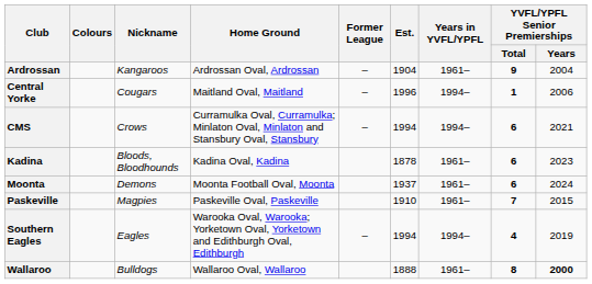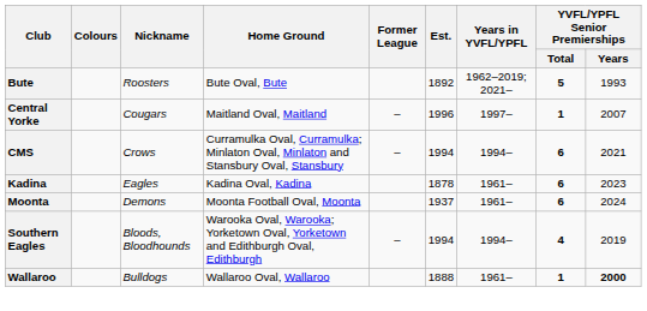 <table class="wikitable sortable mw-collapsible mw-collapsed" style="width:100%">
 <tr>
 <th rowspan="2">Club</th>
 <th rowspan="2">Colours</th>
 <th rowspan="2">Nickname</th>
 <th rowspan="2">Home Ground</th>
 <th rowspan="2">Former League</th>
 <th rowspan="2">Est.</th>
 <th rowspan="2">Years in YVFL/YPFL</th>
 <th colspan="2">YVFL/YPFL Senior Premierships</th>
 </tr>
 <tr>
 <th>Total</th>
 <th>Years</th>
 </tr>
 <tr>
-<th style=text-align:left>Ardrossan</th>
+<th style=text-align:left>Bute</th>
 <td></td>
-<td><em>Kangaroos</em></td>
-<td>Ardrossan Oval, <a href='#'>Ardrossan</a></td>
-<td align="center">–</td>
-<td align="center">1904</td>
-<td align="center">1961–</td>
-<td align="center"><strong>9</strong></td>
-<td align="center">2004</td>
+<td><em>Roosters</em></td>
+<td>Bute Oval, <a href='#'>Bute</a></td>
+<td align="center"></td>
+<td align="center">1892</td>
+<td align="center">1962–2019; 2021–</td>
+<td align="center"><strong>5</strong></td>
+<td align="center">1993</td>
 </tr>
 <tr>
 <th style=text-align:left>Central Yorke</th>
 <td></td>
 <td><em>Cougars</em></td>
 <td>Maitland Oval, <a href='#'>Maitland</a></td>
 <td align="center">–</td>
 <td align="center">1996</td>
-<td align="center">1994– </td>
+<td align="center">1997– </td>
 <td align="center"><strong>1</strong></td>
-<td align="center">2006</td>
+<td align="center">2007</td>
 </tr>
 <tr>
 <th style=text-align:left>CMS</th>
 <td></td>
 <td><em>Crows</em></td>
 <td>Curramulka Oval, <a href='#'>Curramulka</a>; Minlaton Oval, <a href='#'>Minlaton</a> and Stansbury Oval, <a href='#'>Stansbury</a></td>
 <td align="center">–</td>
 <td align="center">1994</td>
 <td align="center">1994– </td>
 <td align="center"><strong>6</strong></td>
 <td align="center">2021</td>
 </tr>
 <tr>
 <th style=text-align:left>Kadina</th>
 <td></td>
-<td><em>Bloods, Bloodhounds</em></td>
+<td><em>Eagles</em></td>
 <td>Kadina Oval, <a href='#'>Kadina</a></td>
 <td align="center"></td>
 <td align="center">1878</td>
 <td align="center">1961–</td>
 <td align="center"><strong>6</strong></td>
 <td align="center">2023</td>
 </tr>
 <tr>
 <th style=text-align:left>Moonta</th>
 <td></td>
 <td><em>Demons</em></td>
 <td>Moonta Football Oval, <a href='#'>Moonta</a></td>
 <td align="center"></td>
 <td align="center">1937</td>
 <td align="center">1961–</td>
 <td align="center"><strong>6</strong></td>
 <td align="center">2024</td>
 </tr>
 <tr>
-<th style=text-align:left>Paskeville</th>
-<td></td>
-<td><em>Magpies</em></td>
-<td>Paskeville Oval, <a href='#'>Paskeville</a></td>
-<td align="center"></td>
-<td align="center">1910</td>
-<td align="center">1961–</td>
-<td align="center"><strong>7</strong></td>
-<td align="center">2015</td>
-</tr>
-<tr>
 <th style=text-align:left>Southern Eagles</th>
 <td></td>
-<td><em>Eagles</em></td>
+<td><em>Bloods, Bloodhounds</em></td>
 <td>Warooka Oval, <a href='#'>Warooka</a>; Yorketown Oval, <a href='#'>Yorketown</a> and Edithburgh Oval, <a href='#'>Edithburgh</a></td>
 <td align="center">–</td>
 <td align="center">1994</td>
 <td align="center">1994– </td>
 <td align="center"><strong>4</strong></td>
 <td align="center">2019</td>
 </tr>
 <tr>
 <th style=text-align:left>Wallaroo</th>
 <td></td>
 <td><em>Bulldogs</em></td>
 <td>Wallaroo Oval, <a href='#'>Wallaroo</a></td>
 <td align="center"></td>
 <td align="center">1888</td>
 <td align="center">1961–</td>
-<td align="center"><strong>8</strong></td>
+<td align="center"><strong>1</strong></td>
 <td align="center"><strong>2000</strong></td>
 </tr>
 </table>
